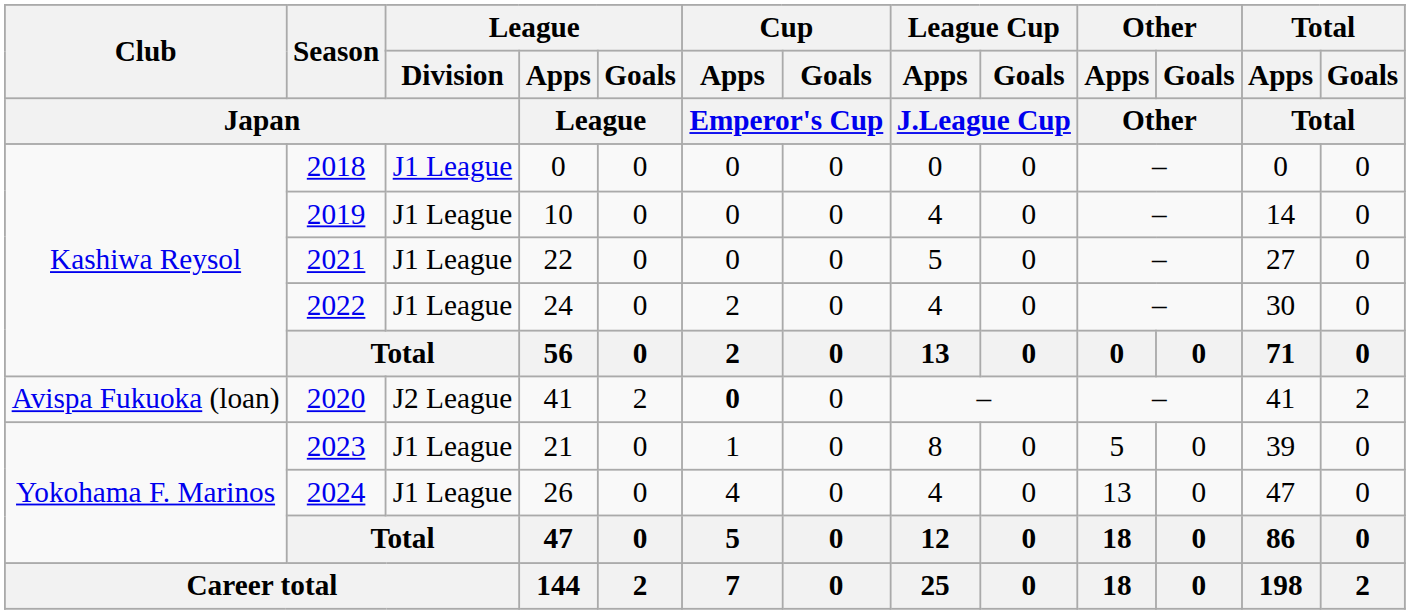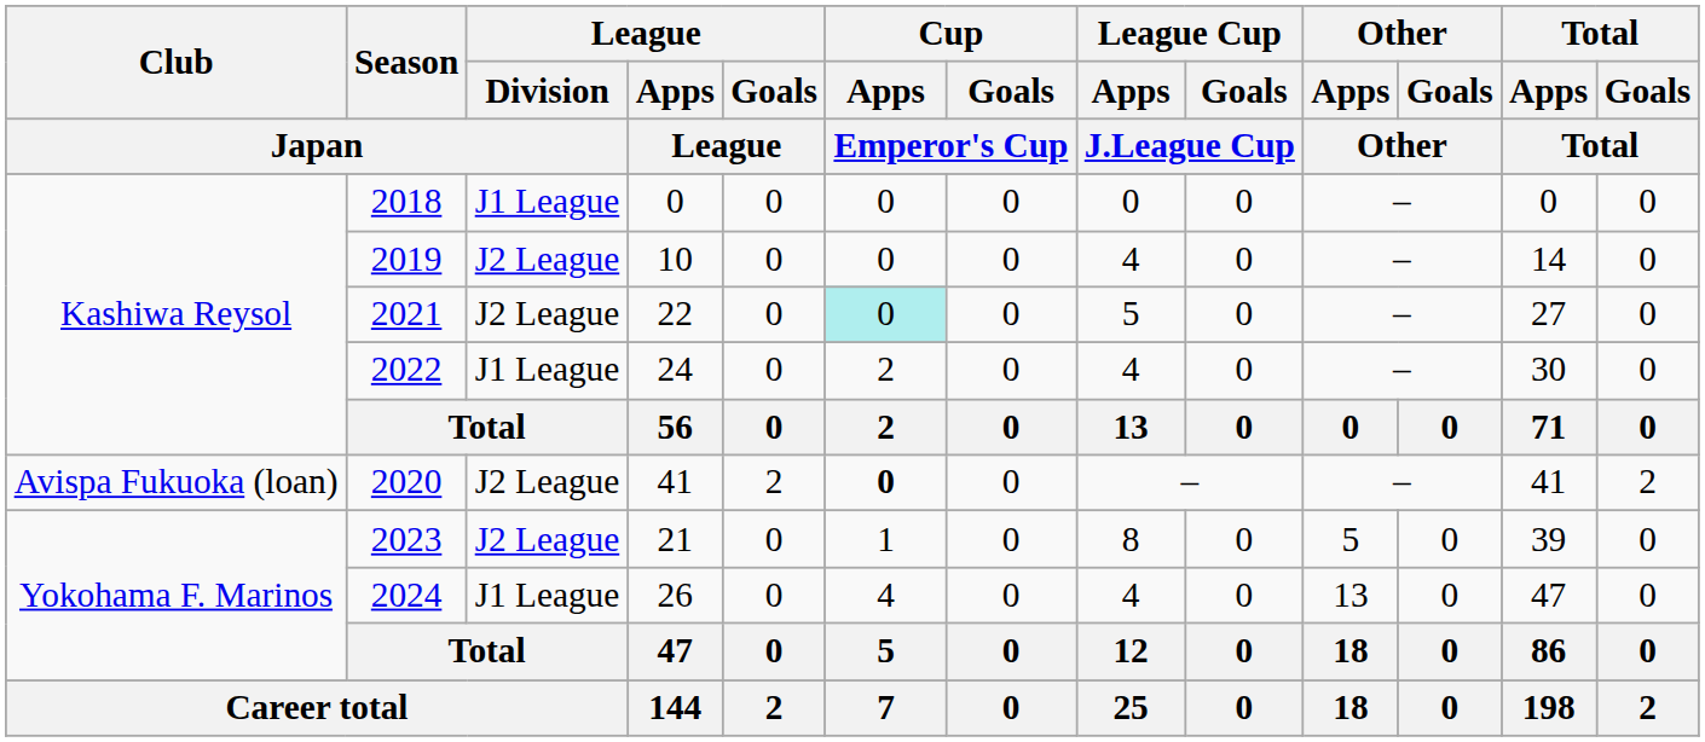 <table class="wikitable" style="text-align: center">
 <tr>
 <th rowspan="2">Club</th>
 <th rowspan="2">Season</th>
 <th colspan="3">League</th>
 <th colspan="2">Cup</th>
 <th colspan="2">League Cup</th>
 <th colspan="2">Other</th>
 <th colspan="2">Total</th>
 </tr>
 <tr>
 <th>Division</th>
 <th>Apps</th>
 <th>Goals</th>
 <th>Apps</th>
 <th>Goals</th>
 <th>Apps</th>
 <th>Goals</th>
 <th>Apps</th>
 <th>Goals</th>
 <th>Apps</th>
 <th>Goals</th>
 </tr>
 <tr>
 <th colspan=3>Japan</th>
 <th colspan=2>League</th>
 <th colspan=2><a href='#'>Emperor's Cup</a></th>
 <th colspan=2><a href='#'>J.League Cup</a></th>
 <th colspan=2>Other</th>
 <th colspan=2>Total</th>
 </tr>
 <tr>
 <td rowspan="5"><a href='#'>Kashiwa Reysol</a></td>
 <td><a href='#'>2018</a></td>
 <td><a href='#'>J1 League</a></td>
 <td>0</td>
 <td>0</td>
 <td>0</td>
 <td>0</td>
 <td>0</td>
 <td>0</td>
 <td colspan="2">–</td>
 <td>0</td>
 <td>0</td>
 </tr>
 <tr>
 <td><a href='#'>2019</a></td>
-<td>J1 League</td>
+<td><a href='#'>J2 League</a></td>
 <td>10</td>
 <td>0</td>
 <td>0</td>
 <td>0</td>
 <td>4</td>
 <td>0</td>
 <td colspan="2">–</td>
 <td>14</td>
 <td>0</td>
 </tr>
 <tr>
 <td><a href='#'>2021</a></td>
-<td>J1 League</td>
+<td>J2 League</td>
 <td>22</td>
 <td>0</td>
-<td>0</td>
+<td style="background: paleturquoise;">0</td>
 <td>0</td>
 <td>5</td>
 <td>0</td>
 <td colspan="2">–</td>
 <td>27</td>
 <td>0</td>
 </tr>
 <tr>
 <td><a href='#'>2022</a></td>
 <td>J1 League</td>
 <td>24</td>
 <td>0</td>
 <td>2</td>
 <td>0</td>
 <td>4</td>
 <td>0</td>
 <td colspan="2">–</td>
 <td>30</td>
 <td>0</td>
 </tr>
 <tr>
 <th colspan="2">Total</th>
 <th>56</th>
 <th>0</th>
 <th>2</th>
 <th>0</th>
 <th>13</th>
 <th>0</th>
 <th>0</th>
 <th>0</th>
 <th>71</th>
 <th>0</th>
 </tr>
 <tr>
 <td><a href='#'>Avispa Fukuoka</a> (loan)</td>
 <td><a href='#'>2020</a></td>
 <td>J2 League</td>
 <td>41</td>
 <td>2</td>
 <td><strong>0</strong></td>
 <td>0</td>
 <td colspan="2">–</td>
 <td colspan="2">–</td>
 <td>41</td>
 <td>2</td>
 </tr>
 <tr>
 <td rowspan="3"><a href='#'>Yokohama F. Marinos</a></td>
 <td><a href='#'>2023</a></td>
-<td>J1 League</td>
+<td><a href='#'>J2 League</a></td>
 <td>21</td>
 <td>0</td>
 <td>1</td>
 <td>0</td>
 <td>8</td>
 <td>0</td>
 <td>5</td>
 <td>0</td>
 <td>39</td>
 <td>0</td>
 </tr>
 <tr>
 <td><a href='#'>2024</a></td>
 <td>J1 League</td>
 <td>26</td>
 <td>0</td>
 <td>4</td>
 <td>0</td>
 <td>4</td>
 <td>0</td>
 <td>13</td>
 <td>0</td>
 <td>47</td>
 <td>0</td>
 </tr>
 <tr>
 <th colspan="2">Total</th>
 <th>47</th>
 <th>0</th>
 <th>5</th>
 <th>0</th>
 <th>12</th>
 <th>0</th>
 <th>18</th>
 <th>0</th>
 <th>86</th>
 <th>0</th>
 </tr>
 <tr>
 <th colspan=3>Career total</th>
 <th>144</th>
 <th>2</th>
 <th>7</th>
 <th>0</th>
 <th>25</th>
 <th>0</th>
 <th>18</th>
 <th>0</th>
 <th>198</th>
 <th>2</th>
 </tr>
 </table>
